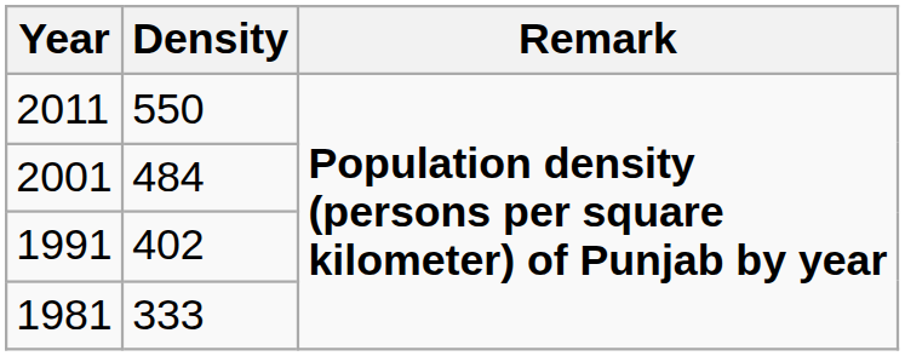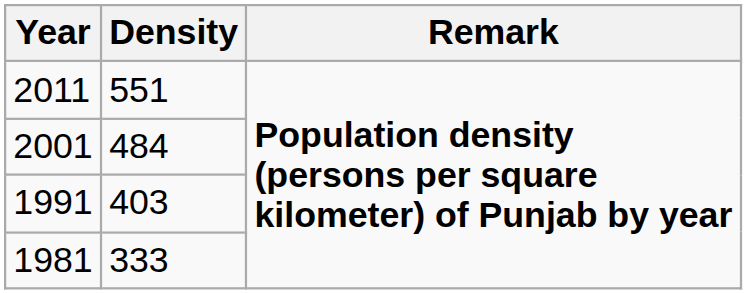 <table class="wikitable sortable">
 <tr>
 <th>Year</th>
 <th>Density</th>
 <th>Remark</th>
 </tr>
 <tr>
 <td>2011</td>
-<td>550</td>
+<td>551</td>
 <td rowspan="4"><strong>Population density</strong><br><strong>(persons per square</strong><br><strong>kilometer) of Punjab by year</strong></td>
 </tr>
 <tr>
 <td>2001</td>
 <td>484</td>
 </tr>
 <tr>
 <td>1991</td>
-<td>402</td>
+<td>403</td>
 </tr>
 <tr>
 <td>1981</td>
 <td>333</td>
 </tr>
 </table>
